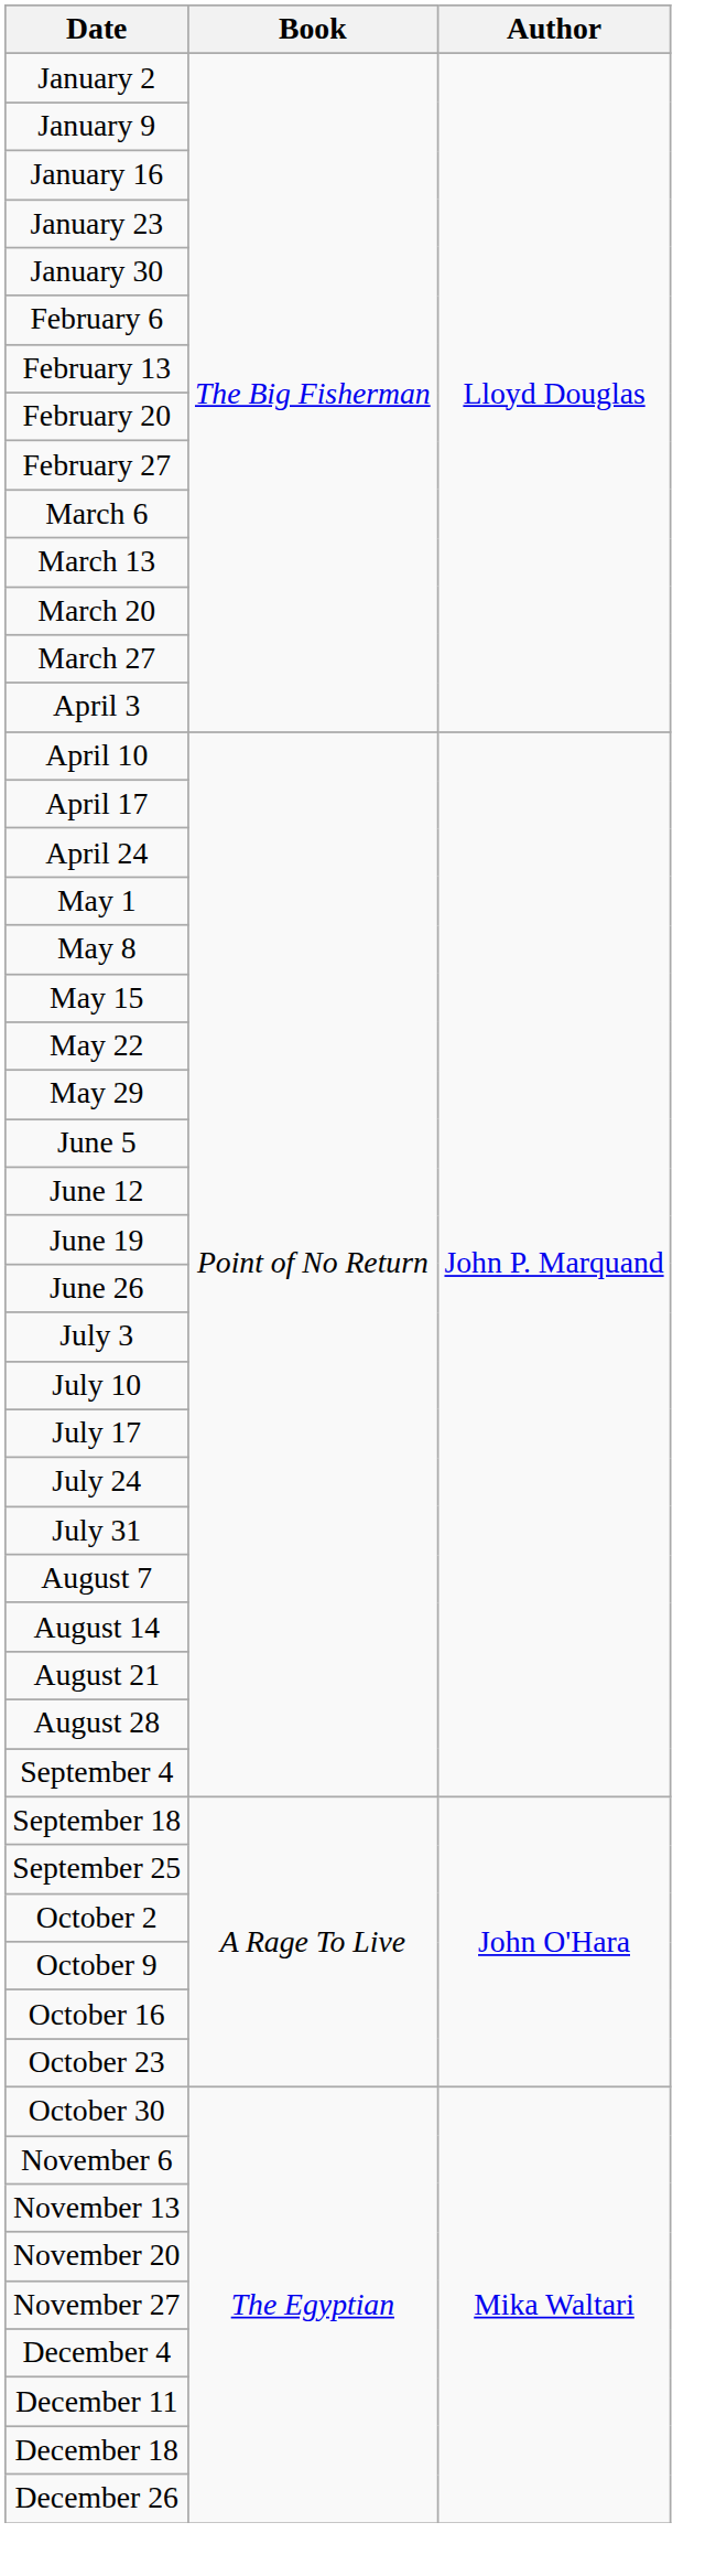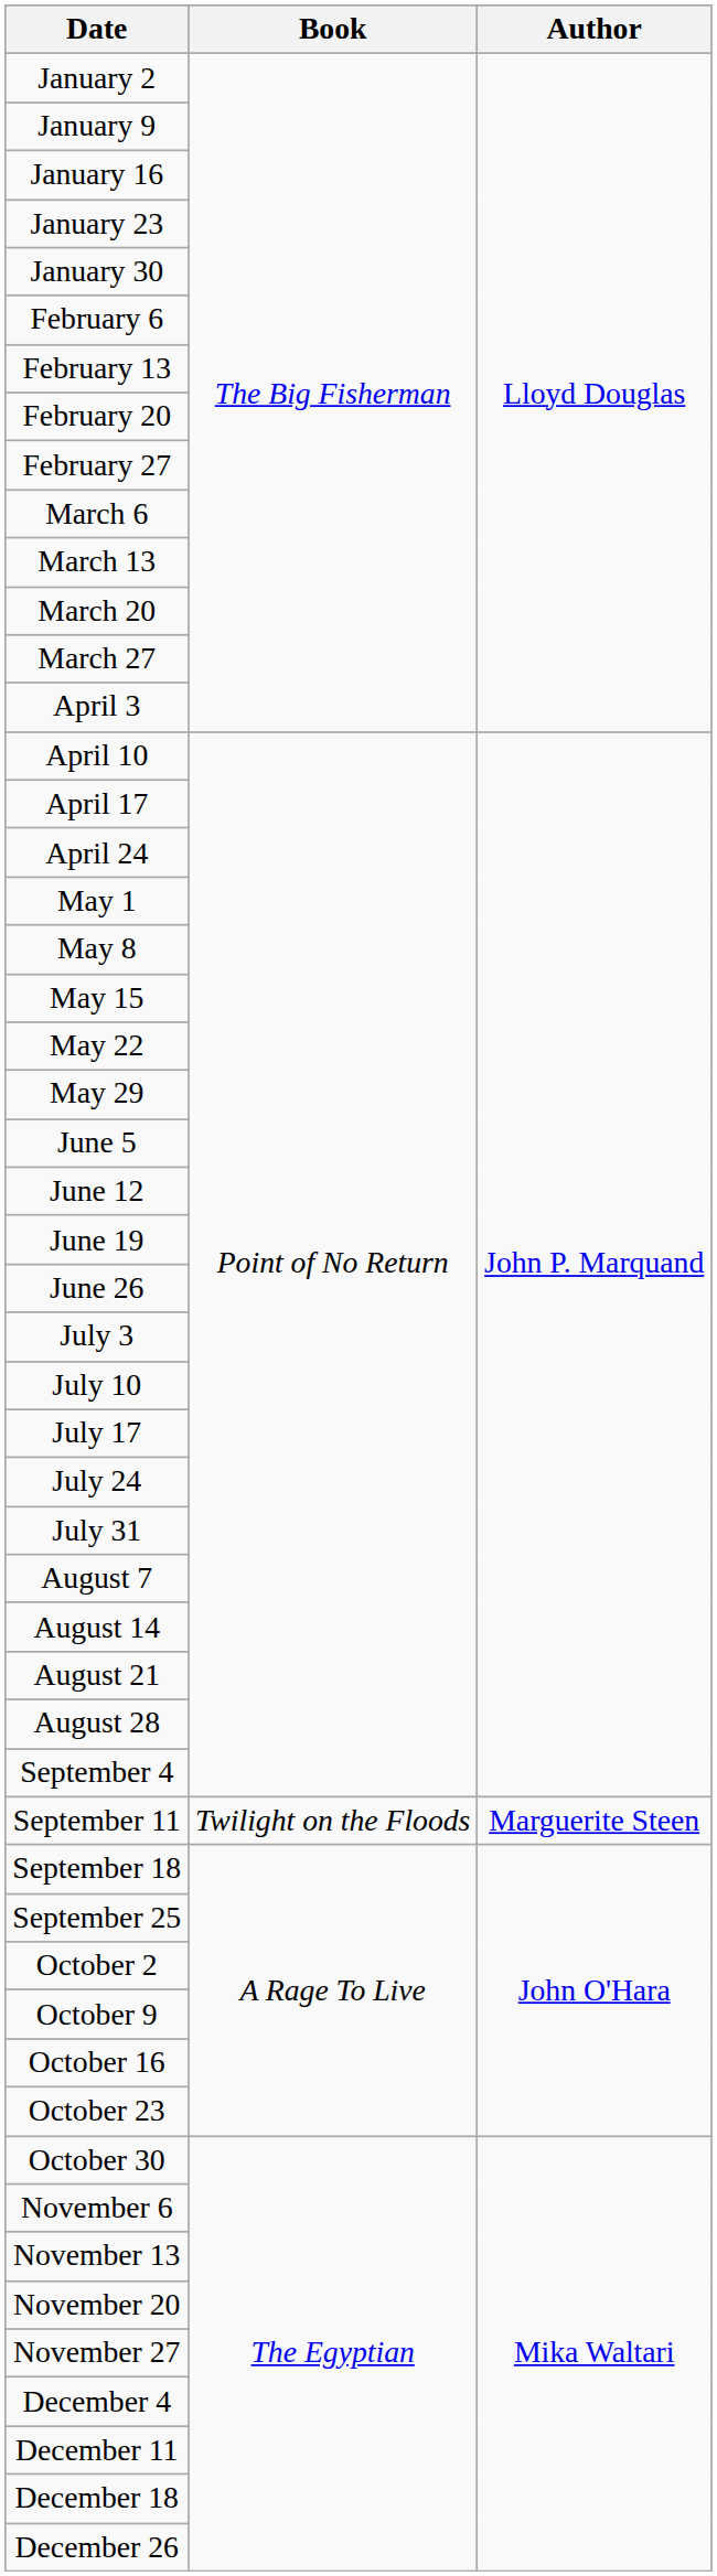 <table class="wikitable sortable" style="text-align: center">
 <tr>
 <th>Date</th>
 <th>Book</th>
 <th>Author</th>
 </tr>
 <tr>
 <td>January 2</td>
 <td rowspan=14><em><a href='#'>The Big Fisherman</a></em></td>
 <td rowspan=14><a href='#'>Lloyd Douglas</a></td>
 </tr>
 <tr>
 <td>January 9</td>
 </tr>
 <tr>
 <td>January 16</td>
 </tr>
 <tr>
 <td>January 23</td>
 </tr>
 <tr>
 <td>January 30</td>
 </tr>
 <tr>
 <td>February 6</td>
 </tr>
 <tr>
 <td>February 13</td>
 </tr>
 <tr>
 <td>February 20</td>
 </tr>
 <tr>
 <td>February 27</td>
 </tr>
 <tr>
 <td>March 6</td>
 </tr>
 <tr>
 <td>March 13</td>
 </tr>
 <tr>
 <td>March 20</td>
 </tr>
 <tr>
 <td>March 27</td>
 </tr>
 <tr>
 <td>April 3</td>
 </tr>
 <tr>
 <td>April 10</td>
 <td rowspan=22><em>Point of No Return</em></td>
 <td rowspan=22><a href='#'>John P. Marquand</a></td>
 </tr>
 <tr>
 <td>April 17</td>
 </tr>
 <tr>
 <td>April 24</td>
 </tr>
 <tr>
 <td>May 1</td>
 </tr>
 <tr>
 <td>May 8</td>
 </tr>
 <tr>
 <td>May 15</td>
 </tr>
 <tr>
 <td>May 22</td>
 </tr>
 <tr>
 <td>May 29</td>
 </tr>
 <tr>
 <td>June 5</td>
 </tr>
 <tr>
 <td>June 12</td>
 </tr>
 <tr>
 <td>June 19</td>
 </tr>
 <tr>
 <td>June 26</td>
 </tr>
 <tr>
 <td>July 3</td>
 </tr>
 <tr>
 <td>July 10</td>
 </tr>
 <tr>
 <td>July 17</td>
 </tr>
 <tr>
 <td>July 24</td>
 </tr>
 <tr>
 <td>July 31</td>
 </tr>
 <tr>
 <td>August 7</td>
 </tr>
 <tr>
 <td>August 14</td>
 </tr>
 <tr>
 <td>August 21</td>
 </tr>
 <tr>
 <td>August 28</td>
 </tr>
 <tr>
 <td>September 4</td>
 </tr>
 <tr>
+<td>September 11</td>
+<td><em>Twilight on the Floods</em></td>
+<td><a href='#'>Marguerite Steen</a></td>
+</tr>
+<tr>
 <td>September 18</td>
 <td rowspan=6><em>A Rage To Live</em></td>
 <td rowspan=6><a href='#'>John O'Hara</a></td>
 </tr>
 <tr>
 <td>September 25</td>
 </tr>
 <tr>
 <td>October 2</td>
 </tr>
 <tr>
 <td>October 9</td>
 </tr>
 <tr>
 <td>October 16</td>
 </tr>
 <tr>
 <td>October 23</td>
 </tr>
 <tr>
 <td>October 30</td>
 <td rowspan=9><em><a href='#'>The Egyptian</a></em></td>
 <td rowspan=9><a href='#'>Mika Waltari</a></td>
 </tr>
 <tr>
 <td>November 6</td>
 </tr>
 <tr>
 <td>November 13</td>
 </tr>
 <tr>
 <td>November 20</td>
 </tr>
 <tr>
 <td>November 27</td>
 </tr>
 <tr>
 <td>December 4</td>
 </tr>
 <tr>
 <td>December 11</td>
 </tr>
 <tr>
 <td>December 18</td>
 </tr>
 <tr>
 <td>December 26</td>
 </tr>
 <tr>
 </tr>
 </table>
